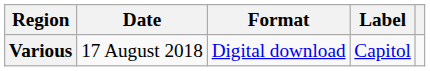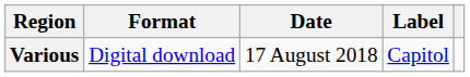 <table class="wikitable plainrowheaders">
 <tr>
 <th scope="col">Region</th>
+<th scope="col">Format</th>
 <th scope="col">Date</th>
-<th scope="col">Format</th>
 <th scope="col">Label</th>
 <th scope="col"></th>
 </tr>
 <tr>
 <th scope="row">Various</th>
+<td><a href='#'>Digital download</a></td>
 <td>17 August 2018</td>
-<td><a href='#'>Digital download</a></td>
 <td><a href='#'>Capitol</a></td>
 <td align="center"></td>
 </tr>
 </table>
